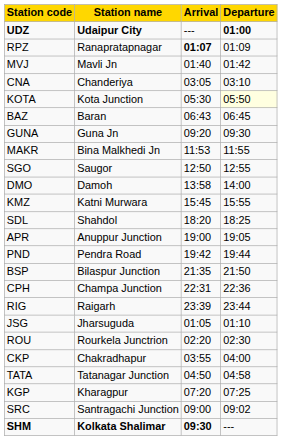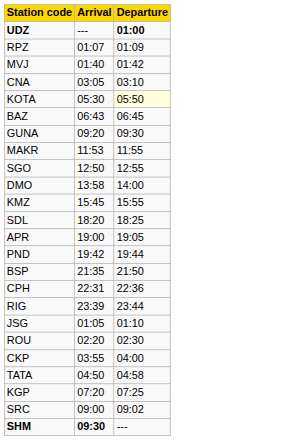 <table class="wikitable">
 <tr>
 <th style="background:gold;">Station code</th>
-<th style="background:gold;" !>Station name</th>
 <th style="background:gold;" !>Arrival</th>
 <th style="background:gold;" !>Departure</th>
 </tr>
 <tr>
 <td><strong>UDZ</strong></td>
-<td><strong>Udaipur City</strong></td>
 <td>---</td>
 <td><strong>01:00</strong></td>
 </tr>
 <tr>
 <td>RPZ</td>
-<td>Ranapratapnagar</td>
-<td><strong>01:07</strong></td>
+<td>01:07</td>
 <td>01:09</td>
 </tr>
 <tr>
 <td>MVJ</td>
-<td>Mavli Jn</td>
 <td>01:40</td>
 <td>01:42</td>
 </tr>
 <tr>
 <td>CNA</td>
-<td>Chanderiya</td>
 <td>03:05</td>
 <td>03:10</td>
 </tr>
 <tr>
 <td>KOTA</td>
-<td>Kota Junction</td>
 <td>05:30</td>
 <td style="background: lightyellow;">05:50</td>
 </tr>
 <tr>
 <td>BAZ</td>
-<td>Baran</td>
 <td>06:43</td>
 <td>06:45</td>
 </tr>
 <tr>
 <td>GUNA</td>
-<td>Guna Jn</td>
 <td>09:20</td>
 <td>09:30</td>
 </tr>
 <tr>
 <td>MAKR</td>
-<td>Bina Malkhedi Jn</td>
 <td>11:53</td>
 <td>11:55</td>
 </tr>
 <tr>
 <td>SGO</td>
-<td>Saugor</td>
 <td>12:50</td>
 <td>12:55</td>
 </tr>
 <tr>
 <td>DMO</td>
-<td>Damoh</td>
 <td>13:58</td>
 <td>14:00</td>
 </tr>
 <tr>
 <td>KMZ</td>
-<td>Katni Murwara</td>
 <td>15:45</td>
 <td>15:55</td>
 </tr>
 <tr>
 <td>SDL</td>
-<td>Shahdol</td>
 <td>18:20</td>
 <td>18:25</td>
 </tr>
 <tr>
 <td>APR</td>
-<td>Anuppur Junction</td>
 <td>19:00</td>
 <td>19:05</td>
 </tr>
 <tr>
 <td>PND</td>
-<td>Pendra Road</td>
 <td>19:42</td>
 <td>19:44</td>
 </tr>
 <tr>
 <td>BSP</td>
-<td>Bilaspur Junction</td>
 <td>21:35</td>
 <td>21:50</td>
 </tr>
 <tr>
 <td>CPH</td>
-<td>Champa Junction</td>
 <td>22:31</td>
 <td>22:36</td>
 </tr>
 <tr>
 <td>RIG</td>
-<td>Raigarh</td>
 <td>23:39</td>
 <td>23:44</td>
 </tr>
 <tr>
 <td>JSG</td>
-<td>Jharsuguda</td>
 <td>01:05</td>
 <td>01:10</td>
 </tr>
 <tr>
 <td>ROU</td>
-<td>Rourkela Junctrion</td>
 <td>02:20</td>
 <td>02:30</td>
 </tr>
 <tr>
 <td>CKP</td>
-<td>Chakradhapur</td>
 <td>03:55</td>
 <td>04:00</td>
 </tr>
 <tr>
 <td>TATA</td>
-<td>Tatanagar Junction</td>
 <td>04:50</td>
 <td>04:58</td>
 </tr>
 <tr>
 <td>KGP</td>
-<td>Kharagpur</td>
 <td>07:20</td>
 <td>07:25</td>
 </tr>
 <tr>
 <td>SRC</td>
-<td>Santragachi Junction</td>
 <td>09:00</td>
 <td>09:02</td>
 </tr>
 <tr>
 <td><strong>SHM</strong></td>
-<td><strong>Kolkata Shalimar</strong></td>
 <td><strong>09:30</strong></td>
 <td>---</td>
 </tr>
 </table>
